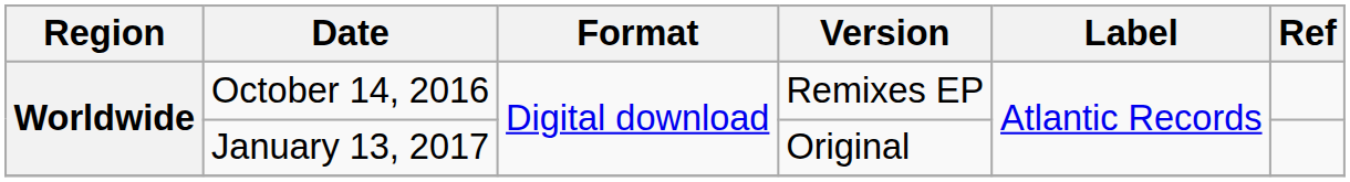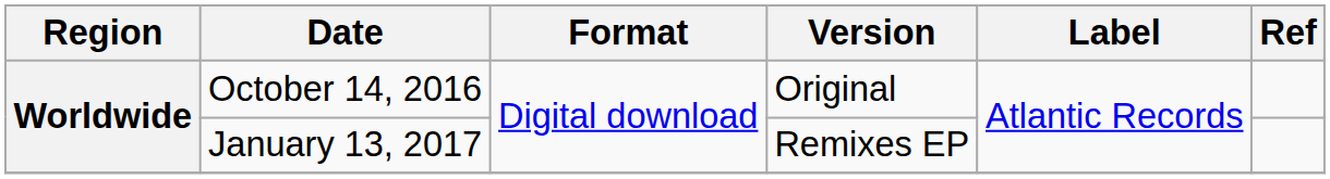 <table class="wikitable plainrowheaders">
 <tr>
 <th scope="col">Region</th>
 <th scope="col">Date</th>
 <th scope="col">Format</th>
 <th scope="col">Version</th>
 <th scope="col">Label</th>
 <th scope="col">Ref</th>
 </tr>
 <tr>
 <th scope="row" rowspan="2">Worldwide</th>
 <td>October 14, 2016</td>
 <td rowspan="2"><a href='#'>Digital download</a></td>
-<td>Remixes EP</td>
+<td>Original</td>
 <td rowspan="2"><a href='#'>Atlantic Records</a></td>
 <td style="text-align:center;"></td>
 </tr>
 <tr>
 <td>January 13, 2017</td>
-<td>Original</td>
+<td>Remixes EP</td>
 <td style="text-align:center;"></td>
 </tr>
 <tr>
 </tr>
 </table>
